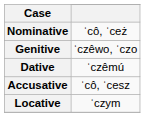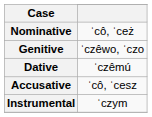 <table class="wikitable" style="text-align:center">
 <tr>
 <th rowspan="2">Case</th>
 </tr>
 <tr>
 <th></th>
 </tr>
 <tr>
 <th>Nominative</th>
 <td>ˈcô, ˈceż</td>
 </tr>
 <tr>
 <th>Genitive</th>
 <td>ˈczêwo, ˈczo</td>
 </tr>
 <tr>
 <th>Dative</th>
 <td>ˈczêmú</td>
 </tr>
 <tr>
 <th>Accusative</th>
 <td>ˈcô, ˈcesz</td>
 </tr>
 <tr>
-<th>Locative</th>
+<th>Instrumental</th>
 <td>ˈczym</td>
 </tr>
 <tr>
 </tr>
 </table>
